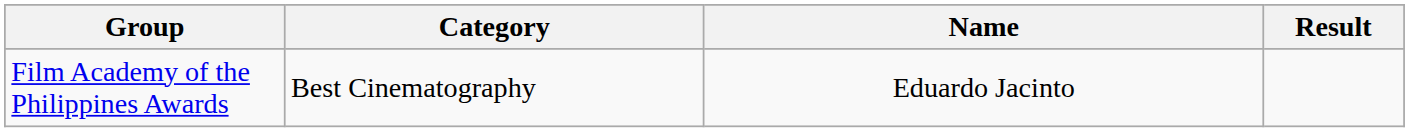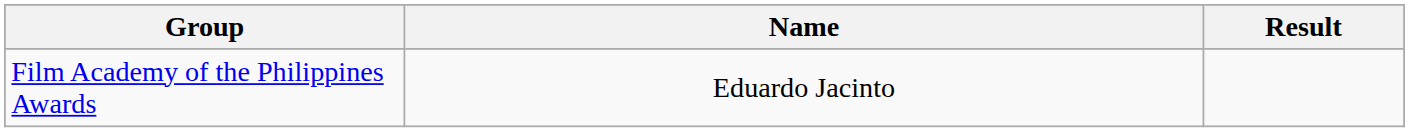 <table | width="90%" class="wikitable sortable">
 <tr>
 <th width="20%">Group</th>
-<th width="30%">Category</th>
 <th width="40%">Name</th>
 <th width="10%">Result</th>
 </tr>
 <tr>
 <td align="left"><a href='#'>Film Academy of the Philippines Awards</a></td>
-<td>Best Cinematography</td>
 <td align="center">Eduardo Jacinto</td>
 <td></td>
 </tr>
 </table>
